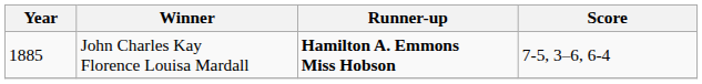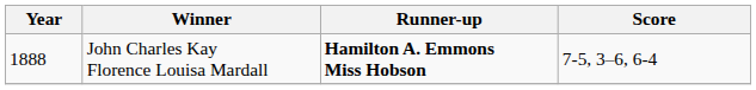 <table class="wikitable">
 <tr>
 <th style="width:60px;">Year</th>
 <th style="width:200px;">Winner</th>
 <th style="width:200px;">Runner-up</th>
 <th style="width:160px;">Score</th>
 </tr>
 <tr>
-<td>1885</td>
+<td>1888</td>
 <td>John Charles Kay<br> Florence Louisa Mardall</td>
 <td><strong> Hamilton A. Emmons<br> Miss Hobson</strong></td>
 <td>7-5, 3–6, 6-4</td>
 </tr>
 <tr>
 </tr>
 </table>
